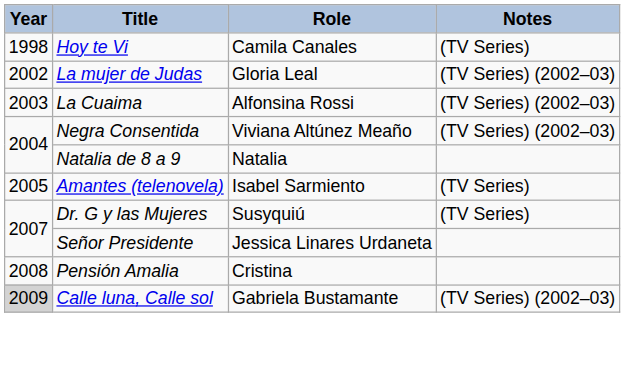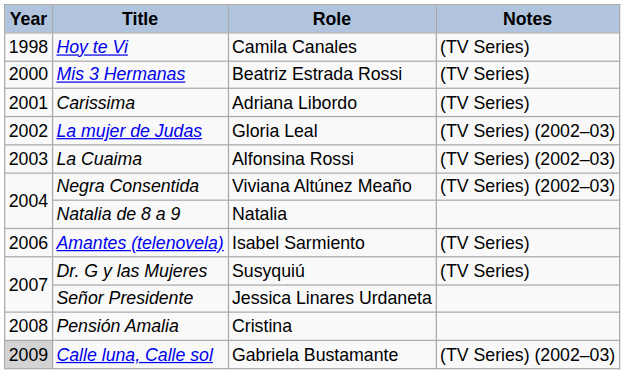 <table class="wikitable" style="font-size:90%;">
 <tr>
 <th style="background:#B0C4DE;">Year</th>
 <th style="background:#B0C4DE;">Title</th>
 <th style="background:#B0C4DE;">Role</th>
 <th style="background:#B0C4DE;">Notes</th>
 </tr>
 <tr>
 <td>1998</td>
 <td><em><a href='#'>Hoy te Vi</a></em></td>
 <td>Camila Canales</td>
+<td>(TV Series)</td>
+</tr>
+<tr>
+<td>2000</td>
+<td><em><a href='#'>Mis 3 Hermanas</a></em></td>
+<td>Beatriz Estrada Rossi</td>
+<td>(TV Series)</td>
+</tr>
+<tr>
+<td>2001</td>
+<td><em>Carissima</em></td>
+<td>Adriana Libordo</td>
 <td>(TV Series)</td>
 </tr>
 <tr>
 <td>2002</td>
 <td><em><a href='#'>La mujer de Judas</a></em></td>
 <td>Gloria Leal</td>
 <td>(TV Series) (2002–03)</td>
 </tr>
 <tr>
 <td>2003</td>
 <td><em>La Cuaima</em></td>
 <td>Alfonsina Rossi</td>
 <td>(TV Series) (2002–03)</td>
 </tr>
 <tr>
 <td rowspan="2">2004</td>
 <td><em>Negra Consentida</em></td>
 <td>Viviana Altúnez Meaño</td>
 <td>(TV Series) (2002–03)</td>
 </tr>
 <tr>
 <td><em>Natalia de 8 a 9</em></td>
 <td>Natalia</td>
 <td></td>
 </tr>
 <tr>
-<td>2005</td>
+<td>2006</td>
 <td><em><a href='#'>Amantes (telenovela)</a></em></td>
 <td>Isabel Sarmiento</td>
 <td>(TV Series)</td>
 </tr>
 <tr>
 <td rowspan="2">2007</td>
 <td><em>Dr. G y las Mujeres</em></td>
 <td>Susyquiú</td>
 <td>(TV Series)</td>
 </tr>
 <tr>
 <td><em>Señor Presidente</em></td>
 <td>Jessica Linares Urdaneta</td>
 <td></td>
 </tr>
 <tr>
 <td>2008</td>
 <td><em>Pensión Amalia</em></td>
 <td>Cristina</td>
 <td></td>
 </tr>
 <tr>
 <td style="background: lightgrey;">2009</td>
 <td><em><a href='#'>Calle luna, Calle sol</a></em></td>
 <td>Gabriela Bustamante</td>
 <td>(TV Series) (2002–03)</td>
 </tr>
 </table>
